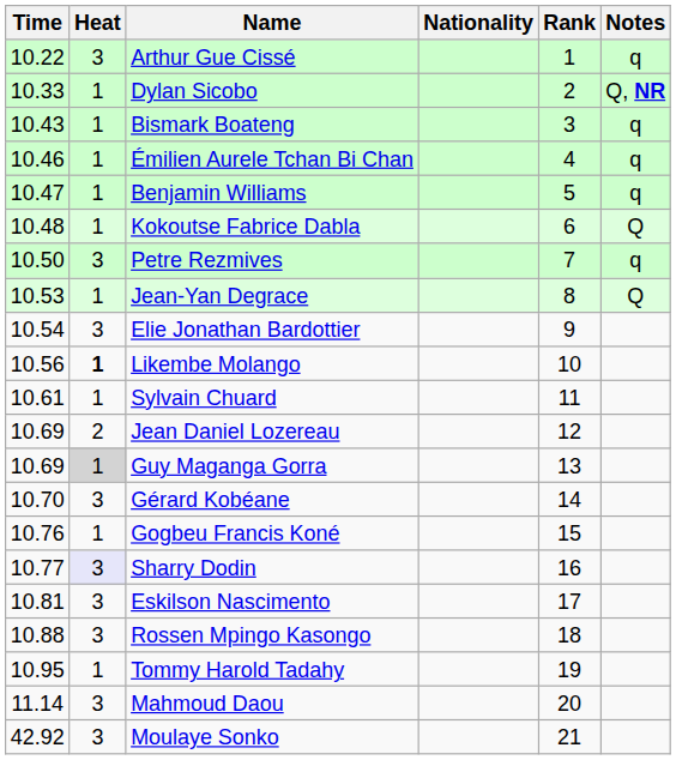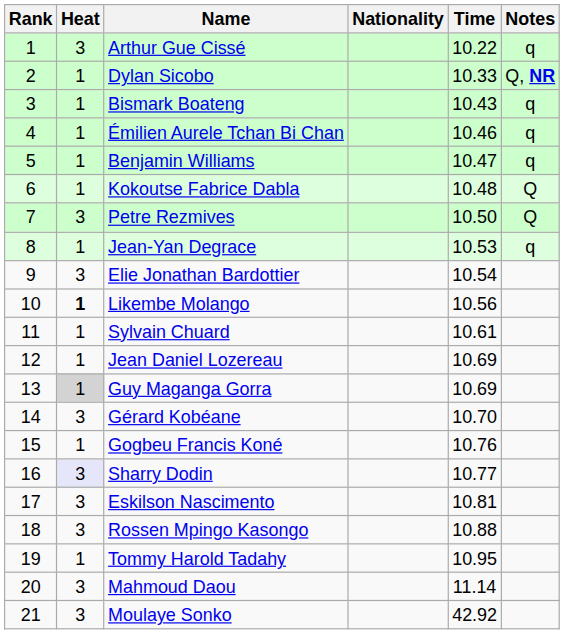 <table class="wikitable sortable" style="text-align:center; font-size:95%">
 <tr>
-<th>Time</th>
+<th>Rank</th>
 <th>Heat</th>
 <th>Name</th>
 <th>Nationality</th>
-<th>Rank</th>
+<th>Time</th>
 <th>Notes</th>
 </tr>
 <tr bgcolor=ccffcc>
-<td>10.22</td>
+<td>1</td>
 <td>3</td>
 <td align=left><a href='#'>Arthur Gue Cissé</a></td>
 <td align=left></td>
-<td>1</td>
+<td>10.22</td>
 <td>q</td>
 </tr>
 <tr bgcolor=ccffcc>
-<td>10.33</td>
+<td>2</td>
 <td>1</td>
 <td align=left><a href='#'>Dylan Sicobo</a></td>
 <td align=left></td>
-<td>2</td>
+<td>10.33</td>
 <td>Q, <strong><a href='#'>NR</a></strong></td>
 </tr>
 <tr bgcolor=ccffcc>
-<td>10.43</td>
+<td>3</td>
 <td>1</td>
 <td align=left><a href='#'>Bismark Boateng</a></td>
 <td align=left></td>
-<td>3</td>
+<td>10.43</td>
 <td>q</td>
 </tr>
 <tr bgcolor=ccffcc>
-<td>10.46</td>
+<td>4</td>
 <td>1</td>
 <td align=left><a href='#'>Émilien Aurele Tchan Bi Chan</a></td>
 <td align=left></td>
-<td>4</td>
+<td>10.46</td>
 <td>q</td>
 </tr>
 <tr bgcolor=ccffcc>
-<td>10.47</td>
+<td>5</td>
 <td>1</td>
 <td align=left><a href='#'>Benjamin Williams</a></td>
 <td align=left></td>
-<td>5</td>
+<td>10.47</td>
 <td>q</td>
 </tr>
 <tr bgcolor=ddffdd>
-<td>10.48</td>
+<td>6</td>
 <td>1</td>
 <td align=left><a href='#'>Kokoutse Fabrice Dabla</a></td>
 <td align=left></td>
-<td>6</td>
+<td>10.48</td>
 <td>Q</td>
 </tr>
 <tr bgcolor=ccffcc>
-<td>10.50</td>
+<td>7</td>
 <td>3</td>
 <td align=left><a href='#'>Petre Rezmives</a></td>
 <td align=left></td>
-<td>7</td>
-<td>q</td>
+<td>10.50</td>
+<td>Q</td>
 </tr>
 <tr bgcolor=ddffdd>
-<td>10.53</td>
+<td>8</td>
 <td>1</td>
 <td align=left><a href='#'>Jean-Yan Degrace</a></td>
 <td align=left></td>
-<td>8</td>
-<td>Q</td>
+<td>10.53</td>
+<td>q</td>
 </tr>
 <tr>
-<td>10.54</td>
+<td>9</td>
 <td>3</td>
 <td align=left><a href='#'>Elie Jonathan Bardottier</a></td>
 <td align=left></td>
-<td>9</td>
+<td>10.54</td>
 <td></td>
 </tr>
 <tr>
-<td>10.56</td>
+<td>10</td>
 <td><strong>1</strong></td>
 <td align=left><a href='#'>Likembe Molango</a></td>
 <td align=left></td>
-<td>10</td>
+<td>10.56</td>
 <td></td>
 </tr>
 <tr>
-<td>10.61</td>
+<td>11</td>
 <td>1</td>
 <td align=left><a href='#'>Sylvain Chuard</a></td>
 <td align=left></td>
-<td>11</td>
+<td>10.61</td>
 <td></td>
 </tr>
 <tr>
-<td>10.69</td>
-<td>2</td>
+<td>12</td>
+<td>1</td>
 <td align=left><a href='#'>Jean Daniel Lozereau</a></td>
 <td align=left></td>
-<td>12</td>
+<td>10.69</td>
 <td></td>
 </tr>
 <tr>
-<td>10.69</td>
+<td>13</td>
 <td style="background: lightgrey;">1</td>
 <td align=left><a href='#'>Guy Maganga Gorra</a></td>
 <td align=left></td>
-<td>13</td>
+<td>10.69</td>
 <td></td>
 </tr>
 <tr>
-<td>10.70</td>
+<td>14</td>
 <td>3</td>
 <td align=left><a href='#'>Gérard Kobéane</a></td>
 <td align=left></td>
-<td>14</td>
+<td>10.70</td>
 <td></td>
 </tr>
 <tr>
-<td>10.76</td>
+<td>15</td>
 <td>1</td>
 <td align=left><a href='#'>Gogbeu Francis Koné</a></td>
 <td align=left></td>
-<td>15</td>
+<td>10.76</td>
 <td></td>
 </tr>
 <tr>
-<td>10.77</td>
+<td>16</td>
 <td style="background: lavender;">3</td>
 <td align=left><a href='#'>Sharry Dodin</a></td>
 <td align=left></td>
-<td>16</td>
+<td>10.77</td>
 <td></td>
 </tr>
 <tr>
-<td>10.81</td>
+<td>17</td>
 <td>3</td>
 <td align=left><a href='#'>Eskilson Nascimento</a></td>
 <td align=left></td>
-<td>17</td>
+<td>10.81</td>
 <td></td>
 </tr>
 <tr>
-<td>10.88</td>
+<td>18</td>
 <td>3</td>
 <td align=left><a href='#'>Rossen Mpingo Kasongo</a></td>
 <td align=left></td>
-<td>18</td>
+<td>10.88</td>
 <td></td>
 </tr>
 <tr>
-<td>10.95</td>
+<td>19</td>
 <td>1</td>
 <td align=left><a href='#'>Tommy Harold Tadahy</a></td>
 <td align=left></td>
-<td>19</td>
+<td>10.95</td>
 <td></td>
 </tr>
 <tr>
-<td>11.14</td>
+<td>20</td>
 <td>3</td>
 <td align=left><a href='#'>Mahmoud Daou</a></td>
 <td align=left></td>
-<td>20</td>
+<td>11.14</td>
 <td></td>
 </tr>
 <tr>
-<td>42.92</td>
+<td>21</td>
 <td>3</td>
 <td align=left><a href='#'>Moulaye Sonko</a></td>
 <td align=left></td>
-<td>21</td>
+<td>42.92</td>
 <td></td>
 </tr>
 </table>
